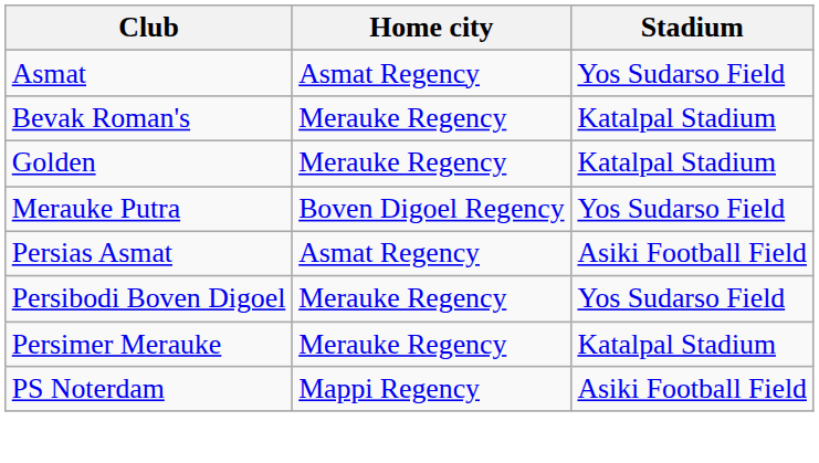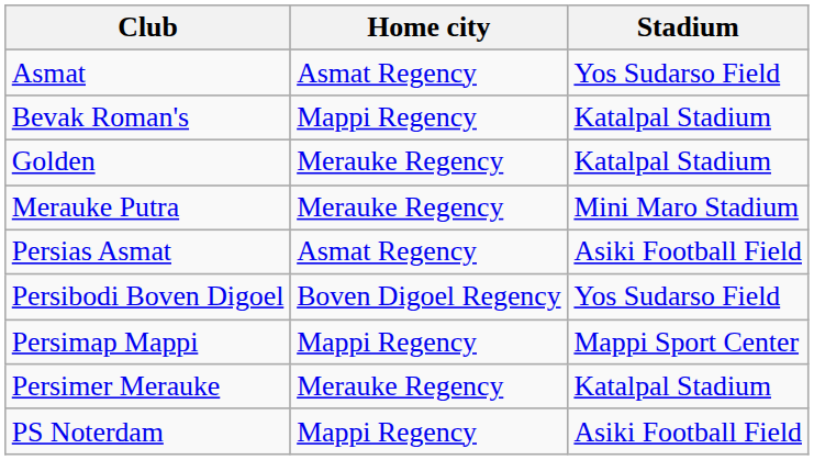 <table class="wikitable sortable">
 <tr>
 <th>Club</th>
 <th>Home city</th>
 <th>Stadium</th>
 </tr>
 <tr>
 <td><a href='#'>Asmat</a></td>
 <td><a href='#'>Asmat Regency</a></td>
 <td><a href='#'>Yos Sudarso Field</a></td>
 </tr>
 <tr>
 <td><a href='#'>Bevak Roman's</a></td>
-<td><a href='#'>Merauke Regency</a></td>
+<td><a href='#'>Mappi Regency</a></td>
 <td><a href='#'>Katalpal Stadium</a></td>
 </tr>
 <tr>
 <td><a href='#'>Golden</a></td>
 <td><a href='#'>Merauke Regency</a></td>
 <td><a href='#'>Katalpal Stadium</a></td>
 </tr>
 <tr>
 <td><a href='#'>Merauke Putra</a></td>
-<td><a href='#'>Boven Digoel Regency</a></td>
-<td><a href='#'>Yos Sudarso Field</a></td>
+<td><a href='#'>Merauke Regency</a></td>
+<td><a href='#'>Mini Maro Stadium</a></td>
 </tr>
 <tr>
 <td><a href='#'>Persias Asmat</a></td>
 <td><a href='#'>Asmat Regency</a></td>
 <td><a href='#'>Asiki Football Field</a></td>
 </tr>
 <tr>
 <td><a href='#'>Persibodi Boven Digoel</a></td>
-<td><a href='#'>Merauke Regency</a></td>
+<td><a href='#'>Boven Digoel Regency</a></td>
 <td><a href='#'>Yos Sudarso Field</a></td>
+</tr>
+<tr>
+<td><a href='#'>Persimap Mappi</a></td>
+<td><a href='#'>Mappi Regency</a></td>
+<td><a href='#'>Mappi Sport Center</a></td>
 </tr>
 <tr>
 <td><a href='#'>Persimer Merauke</a></td>
 <td><a href='#'>Merauke Regency</a></td>
 <td><a href='#'>Katalpal Stadium</a></td>
 </tr>
 <tr>
 <td><a href='#'>PS Noterdam</a></td>
 <td><a href='#'>Mappi Regency</a></td>
 <td><a href='#'>Asiki Football Field</a></td>
 </tr>
 </table>
